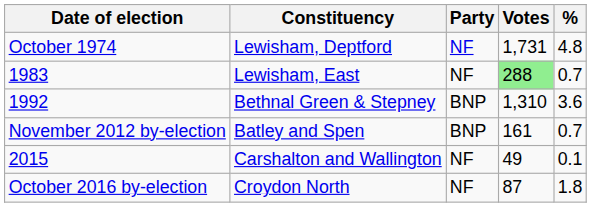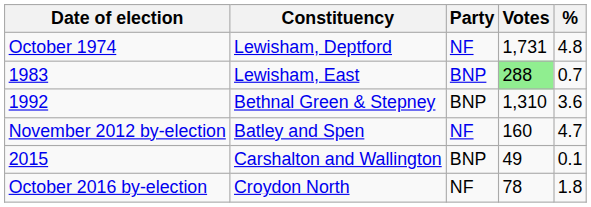 <table class="wikitable">
 <tr>
 <th>Date of election</th>
 <th>Constituency</th>
 <th>Party</th>
 <th>Votes</th>
 <th>%</th>
 </tr>
 <tr>
 <td><a href='#'>October 1974</a></td>
 <td><a href='#'>Lewisham, Deptford</a></td>
 <td><a href='#'>NF</a></td>
 <td>1,731</td>
 <td>4.8</td>
 </tr>
 <tr>
 <td><a href='#'>1983</a></td>
 <td><a href='#'>Lewisham, East</a></td>
-<td>NF</td>
+<td><a href='#'>BNP</a></td>
 <td style="background: lightgreen;">288</td>
 <td>0.7</td>
 </tr>
 <tr>
 <td><a href='#'>1992</a></td>
 <td><a href='#'>Bethnal Green & Stepney</a></td>
 <td>BNP</td>
 <td>1,310</td>
 <td>3.6</td>
 </tr>
 <tr>
 <td><a href='#'>November 2012 by-election</a></td>
 <td><a href='#'>Batley and Spen</a></td>
-<td>BNP</td>
-<td>161</td>
-<td>0.7</td>
+<td><a href='#'>NF</a></td>
+<td>160</td>
+<td>4.7</td>
 </tr>
 <tr>
 <td><a href='#'>2015</a></td>
 <td><a href='#'>Carshalton and Wallington</a></td>
-<td>NF</td>
+<td>BNP</td>
 <td>49</td>
 <td>0.1</td>
 </tr>
 <tr>
 <td><a href='#'>October 2016 by-election</a></td>
 <td><a href='#'>Croydon North</a></td>
 <td>NF</td>
-<td>87</td>
+<td>78</td>
 <td>1.8</td>
 </tr>
 </table>
